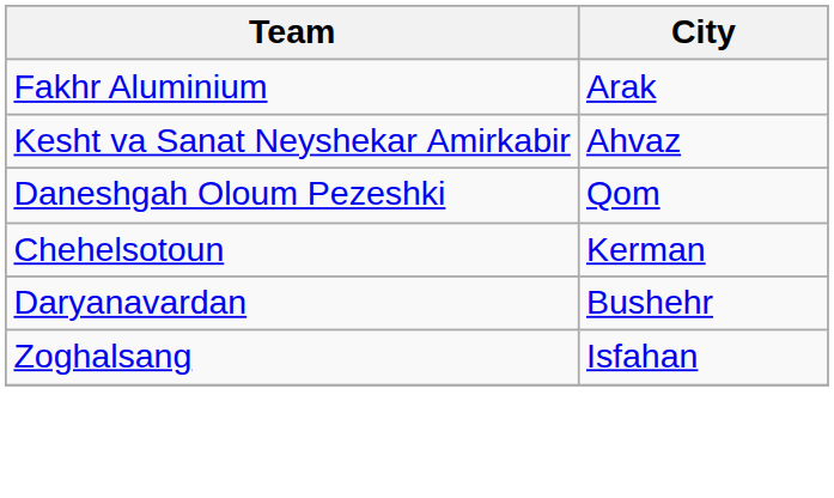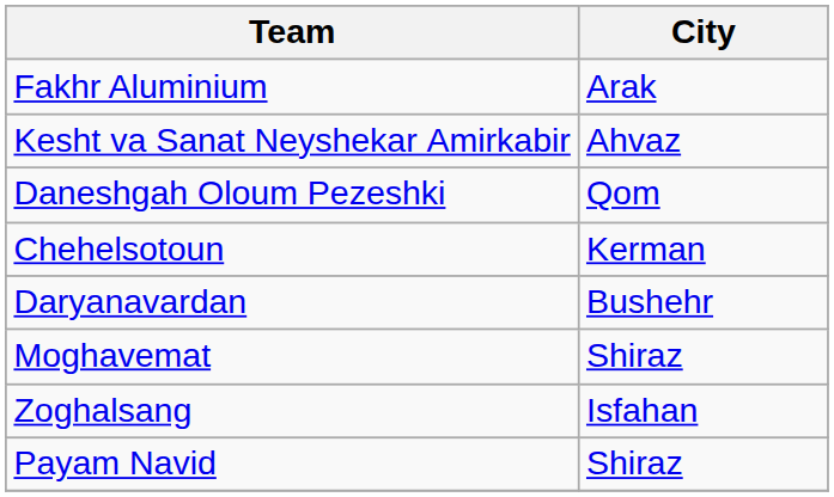 <table class="wikitable sortable">
 <tr>
 <th width=200>Team</th>
 <th width=110>City</th>
 </tr>
 <tr>
 <td align="left"><a href='#'>Fakhr Aluminium</a></td>
 <td><a href='#'>Arak</a></td>
 </tr>
 <tr>
 <td align="left"><a href='#'>Kesht va Sanat Neyshekar Amirkabir</a></td>
 <td><a href='#'>Ahvaz</a></td>
 </tr>
 <tr>
 <td align="left"><a href='#'>Daneshgah Oloum Pezeshki</a></td>
 <td><a href='#'>Qom</a></td>
 </tr>
 <tr>
 <td align="left"><a href='#'>Chehelsotoun</a></td>
 <td><a href='#'>Kerman</a></td>
 </tr>
 <tr>
 <td align="left"><a href='#'>Daryanavardan</a></td>
 <td><a href='#'>Bushehr</a></td>
 </tr>
 <tr>
+<td align="left"><a href='#'>Moghavemat</a></td>
+<td><a href='#'>Shiraz</a></td>
+</tr>
+<tr>
 <td align="left"><a href='#'>Zoghalsang</a></td>
 <td><a href='#'>Isfahan</a></td>
 </tr>
 <tr>
+<td align="left"><a href='#'>Payam Navid</a></td>
+<td><a href='#'>Shiraz</a></td>
+</tr>
+<tr>
 </tr>
 </table>
